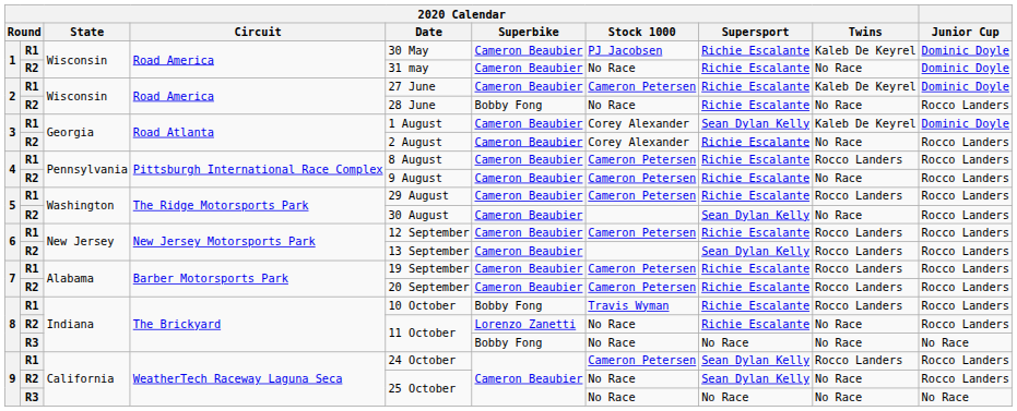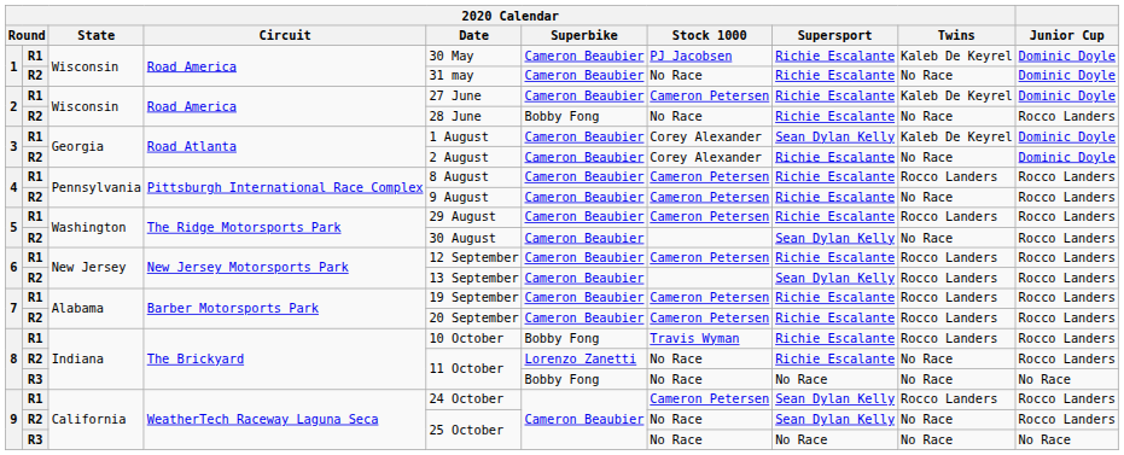 <table class="wikitable">
 <tr>
 <th colspan="9">2020 Calendar</th>
 <th></th>
 </tr>
 <tr>
 <th colspan="2">Round</th>
 <th>State</th>
 <th>Circuit</th>
 <th>Date</th>
 <th>Superbike</th>
 <th>Stock 1000</th>
 <th>Supersport</th>
 <th>Twins</th>
 <th>Junior Cup</th>
 </tr>
 <tr>
 <th rowspan="2">1</th>
 <th>R1</th>
 <td rowspan="2"> Wisconsin</td>
 <td rowspan="2"><a href='#'>Road America</a></td>
 <td>30 May</td>
 <td> <a href='#'>Cameron Beaubier</a></td>
 <td> <a href='#'>PJ Jacobsen</a></td>
 <td> <a href='#'>Richie Escalante</a></td>
 <td> Kaleb De Keyrel</td>
 <td> <a href='#'>Dominic Doyle</a></td>
 </tr>
 <tr>
 <th>R2</th>
 <td>31 may</td>
 <td> <a href='#'>Cameron Beaubier</a></td>
 <td>No Race</td>
 <td> <a href='#'>Richie Escalante</a></td>
 <td>No Race</td>
 <td> <a href='#'>Dominic Doyle</a></td>
 </tr>
 <tr>
 <th rowspan="2">2</th>
 <th>R1</th>
 <td rowspan="2"> Wisconsin</td>
 <td rowspan="2"><a href='#'>Road America</a></td>
 <td>27 June</td>
 <td> <a href='#'>Cameron Beaubier</a></td>
 <td> <a href='#'>Cameron Petersen</a></td>
 <td> <a href='#'>Richie Escalante</a></td>
 <td> Kaleb De Keyrel</td>
 <td> <a href='#'>Dominic Doyle</a></td>
 </tr>
 <tr>
 <th>R2</th>
 <td>28 June</td>
 <td> Bobby Fong</td>
 <td>No Race</td>
 <td> <a href='#'>Richie Escalante</a></td>
 <td>No Race</td>
 <td> Rocco Landers</td>
 </tr>
 <tr>
 <th rowspan="2">3</th>
 <th>R1</th>
 <td rowspan="2"> Georgia</td>
 <td rowspan="2"><a href='#'>Road Atlanta</a></td>
 <td>1 August</td>
 <td> <a href='#'>Cameron Beaubier</a></td>
 <td> Corey Alexander</td>
 <td> <a href='#'>Sean Dylan Kelly</a></td>
 <td> Kaleb De Keyrel</td>
 <td> <a href='#'>Dominic Doyle</a></td>
 </tr>
 <tr>
 <th>R2</th>
 <td>2 August</td>
 <td> <a href='#'>Cameron Beaubier</a></td>
 <td> Corey Alexander</td>
 <td> <a href='#'>Richie Escalante</a></td>
 <td>No Race</td>
-<td> Rocco Landers</td>
+<td> <a href='#'>Dominic Doyle</a></td>
 </tr>
 <tr>
 <th rowspan="2">4</th>
 <th>R1</th>
 <td rowspan="2"> Pennsylvania</td>
 <td rowspan="2"><a href='#'>Pittsburgh International Race Complex</a></td>
 <td>8 August</td>
 <td> <a href='#'>Cameron Beaubier</a></td>
 <td> <a href='#'>Cameron Petersen</a></td>
 <td> <a href='#'>Richie Escalante</a></td>
 <td> Rocco Landers</td>
 <td> Rocco Landers</td>
 </tr>
 <tr>
 <th>R2</th>
 <td>9 August</td>
 <td> <a href='#'>Cameron Beaubier</a></td>
 <td> <a href='#'>Cameron Petersen</a></td>
 <td> <a href='#'>Richie Escalante</a></td>
 <td>No Race</td>
 <td> Rocco Landers</td>
 </tr>
 <tr>
 <th rowspan="2">5</th>
 <th>R1</th>
 <td rowspan="2"> Washington</td>
 <td rowspan="2"><a href='#'>The Ridge Motorsports Park</a></td>
 <td>29 August</td>
 <td> <a href='#'>Cameron Beaubier</a></td>
 <td> <a href='#'>Cameron Petersen</a></td>
 <td> <a href='#'>Richie Escalante</a></td>
 <td> Rocco Landers</td>
 <td> Rocco Landers</td>
 </tr>
 <tr>
 <th>R2</th>
 <td>30 August</td>
 <td> <a href='#'>Cameron Beaubier</a></td>
 <td></td>
 <td> <a href='#'>Sean Dylan Kelly</a></td>
 <td>No Race</td>
 <td> Rocco Landers</td>
 </tr>
 <tr>
 <th rowspan="2">6</th>
 <th>R1</th>
 <td rowspan="2"> New Jersey</td>
 <td rowspan="2"><a href='#'>New Jersey Motorsports Park</a></td>
 <td>12 September</td>
 <td> <a href='#'>Cameron Beaubier</a></td>
 <td> <a href='#'>Cameron Petersen</a></td>
 <td> <a href='#'>Richie Escalante</a></td>
 <td> Rocco Landers</td>
 <td> Rocco Landers</td>
 </tr>
 <tr>
 <th>R2</th>
 <td>13 September</td>
 <td> <a href='#'>Cameron Beaubier</a></td>
 <td></td>
 <td> <a href='#'>Sean Dylan Kelly</a></td>
 <td> Rocco Landers</td>
 <td> Rocco Landers</td>
 </tr>
 <tr>
 <th rowspan="2">7</th>
 <th>R1</th>
 <td rowspan="2"> Alabama</td>
 <td rowspan="2"><a href='#'>Barber Motorsports Park</a></td>
 <td>19 September</td>
 <td> <a href='#'>Cameron Beaubier</a></td>
 <td> <a href='#'>Cameron Petersen</a></td>
 <td> <a href='#'>Richie Escalante</a></td>
 <td> Rocco Landers</td>
 <td> Rocco Landers</td>
 </tr>
 <tr>
 <th>R2</th>
 <td>20 September</td>
 <td> <a href='#'>Cameron Beaubier</a></td>
 <td> <a href='#'>Cameron Petersen</a></td>
 <td> <a href='#'>Richie Escalante</a></td>
 <td> Rocco Landers</td>
 <td> Rocco Landers</td>
 </tr>
 <tr>
 <th rowspan="3">8</th>
 <th>R1</th>
 <td rowspan="3"> Indiana</td>
 <td rowspan="3"><a href='#'>The Brickyard</a></td>
 <td>10 October</td>
 <td> Bobby Fong</td>
 <td> <a href='#'>Travis Wyman</a></td>
 <td> <a href='#'>Richie Escalante</a></td>
 <td> Rocco Landers</td>
 <td> Rocco Landers</td>
 </tr>
 <tr>
 <th>R2</th>
 <td rowspan="2">11 October</td>
 <td> <a href='#'>Lorenzo Zanetti</a></td>
 <td>No Race</td>
 <td> <a href='#'>Richie Escalante</a></td>
 <td>No Race</td>
 <td> Rocco Landers</td>
 </tr>
 <tr>
 <th>R3</th>
 <td> Bobby Fong</td>
 <td>No Race</td>
 <td>No Race</td>
 <td>No Race</td>
 <td>No Race</td>
 </tr>
 <tr>
 <th rowspan="3">9</th>
 <th>R1</th>
 <td rowspan="3"> California</td>
 <td rowspan="3"><a href='#'>WeatherTech Raceway Laguna Seca</a></td>
 <td>24 October</td>
 <td rowspan="3"> <a href='#'>Cameron Beaubier</a></td>
 <td> <a href='#'>Cameron Petersen</a></td>
 <td> <a href='#'>Sean Dylan Kelly</a></td>
 <td> Rocco Landers</td>
 <td> Rocco Landers</td>
 </tr>
 <tr>
 <th>R2</th>
 <td rowspan="2">25 October</td>
 <td>No Race</td>
 <td> <a href='#'>Sean Dylan Kelly</a></td>
 <td>No Race</td>
 <td> Rocco Landers</td>
 </tr>
 <tr>
 <th>R3</th>
 <td>No Race</td>
 <td>No Race</td>
 <td>No Race</td>
 <td>No Race</td>
 </tr>
 </table>
